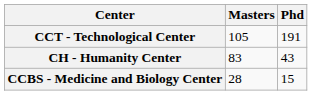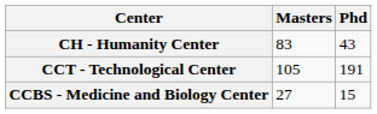 <table class="wikitable" style="text-align:left">
 <tr>
 <th>Center</th>
 <th>Masters</th>
 <th>Phd</th>
 </tr>
 <tr>
+<th>CH - Humanity Center</th>
+<td>83</td>
+<td>43</td>
+</tr>
+<tr>
 <th>CCT - Technological Center</th>
 <td>105</td>
 <td>191</td>
 </tr>
 <tr>
-<th>CH - Humanity Center</th>
-<td>83</td>
-<td>43</td>
-</tr>
-<tr>
 <th>CCBS - Medicine and Biology Center</th>
-<td>28</td>
+<td>27</td>
 <td>15</td>
 </tr>
 </table>
